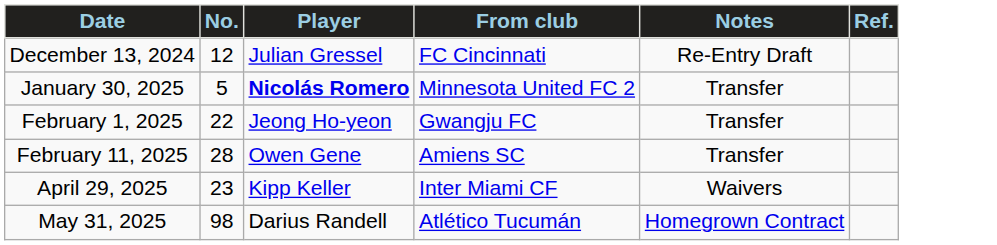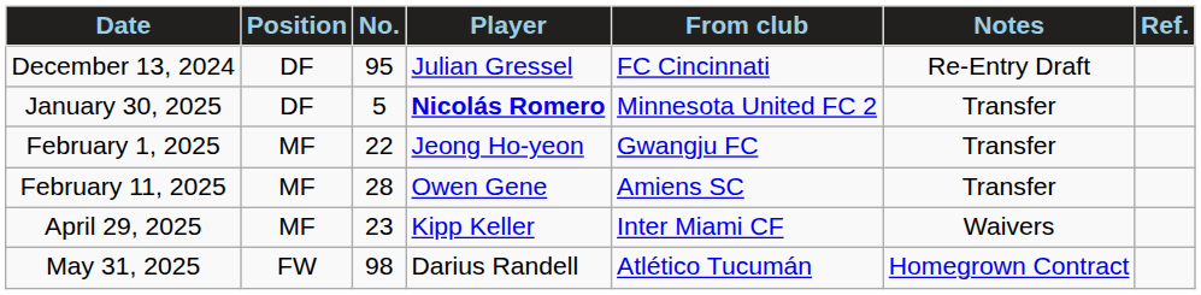 <table class="wikitable sortable" style="text-align:center">
 <tr>
 <th style="background:#21201E;color:#9BCEE3;border:1px solid #E1E2DD">Date</th>
+<th style="background:#21201E;color:#9BCEE3;border:1px solid #E1E2DD">Position</th>
 <th style="background:#21201E;color:#9BCEE3;border:1px solid #E1E2DD">No.</th>
 <th style="background:#21201E;color:#9BCEE3;border:1px solid #E1E2DD">Player</th>
 <th style="background:#21201E;color:#9BCEE3;border:1px solid #E1E2DD">From club</th>
 <th style="background:#21201E;color:#9BCEE3;border:1px solid #E1E2DD">Notes</th>
 <th style="background:#21201E;color:#9BCEE3;border:1px solid #E1E2DD">Ref.</th>
 </tr>
 <tr>
 <td>December 13, 2024</td>
-<td>12</td>
+<td>DF</td>
+<td>95</td>
 <td style="text-align:left"> <a href='#'>Julian Gressel</a></td>
 <td style="text-align:left"> <a href='#'>FC Cincinnati</a></td>
 <td>Re-Entry Draft</td>
 <td></td>
 </tr>
 <tr>
 <td>January 30, 2025</td>
+<td>DF</td>
 <td>5</td>
 <td style="text-align:left"><strong> <a href='#'>Nicolás Romero</a></strong></td>
 <td style="text-align:left"> <a href='#'>Minnesota United FC 2</a></td>
 <td>Transfer</td>
 <td></td>
 </tr>
 <tr>
 <td>February 1, 2025</td>
+<td>MF</td>
 <td>22</td>
 <td style="text-align:left"> <a href='#'>Jeong Ho-yeon</a></td>
 <td style="text-align:left"> <a href='#'>Gwangju FC</a></td>
 <td>Transfer</td>
 <td></td>
 </tr>
 <tr>
 <td>February 11, 2025</td>
+<td>MF</td>
 <td>28</td>
 <td style="text-align:left"> <a href='#'>Owen Gene</a></td>
 <td style="text-align:left"> <a href='#'>Amiens SC</a></td>
 <td>Transfer</td>
 <td></td>
 </tr>
 <tr>
 <td>April 29, 2025</td>
+<td>MF</td>
 <td>23</td>
 <td style="text-align:left"> <a href='#'>Kipp Keller</a></td>
 <td style="text-align:left"> <a href='#'>Inter Miami CF</a></td>
 <td>Waivers</td>
 <td></td>
 </tr>
 <tr>
 <td>May 31, 2025</td>
+<td>FW</td>
 <td>98</td>
 <td style="text-align:left"> Darius Randell</td>
 <td style="text-align:left"> <a href='#'>Atlético Tucumán</a></td>
 <td><a href='#'>Homegrown Contract</a></td>
 <td></td>
 </tr>
 </table>
